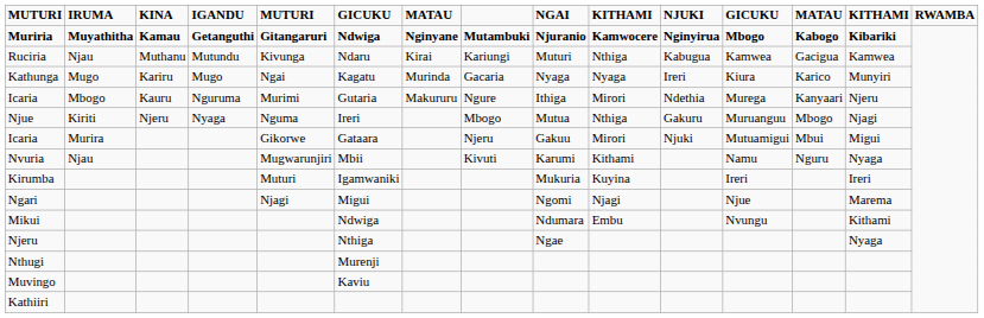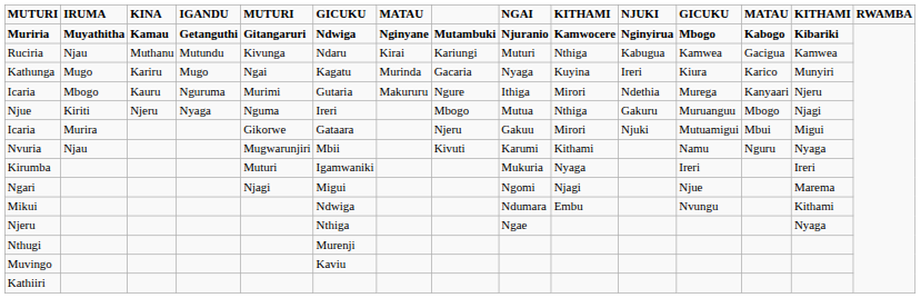 <table class="wikitable">
 <tr>
 <td><strong>MUTURI</strong></td>
 <td><strong>IRUMA</strong></td>
 <td><strong>KINA</strong></td>
 <td><strong>IGANDU</strong></td>
 <td><strong>MUTURI</strong></td>
 <td><strong>GICUKU</strong></td>
 <td><strong>MATAU</strong></td>
 <td></td>
 <td><strong>NGAI</strong></td>
 <td><strong>KITHAMI</strong></td>
 <td><strong>NJUKI</strong></td>
 <td><strong>GICUKU</strong></td>
 <td><strong>MATAU</strong></td>
 <td><strong>KITHAMI</strong></td>
 <td><strong>RWAMBA</strong></td>
 </tr>
 <tr>
 <td><strong>Muriria</strong></td>
 <td><strong>Muyathitha</strong></td>
 <td><strong>Kamau</strong></td>
 <td><strong>Getanguthi</strong></td>
 <td><strong>Gitangaruri</strong></td>
 <td><strong>Ndwiga</strong></td>
 <td><strong>Nginyane</strong></td>
 <td><strong>Mutambuki</strong></td>
 <td><strong>Njuranio</strong></td>
 <td><strong>Kamwocere</strong></td>
 <td><strong>Nginyirua</strong></td>
 <td><strong>Mbogo</strong></td>
 <td><strong>Kabogo</strong></td>
 <td><strong>Kibariki</strong></td>
 </tr>
 <tr>
 <td>Ruciria</td>
 <td>Njau</td>
 <td>Muthanu</td>
 <td>Mutundu</td>
 <td>Kivunga</td>
 <td>Ndaru</td>
 <td>Kirai</td>
 <td>Kariungi</td>
 <td>Muturi</td>
 <td>Nthiga</td>
 <td>Kabugua</td>
 <td>Kamwea</td>
 <td>Gacigua</td>
 <td>Kamwea</td>
 </tr>
 <tr>
 <td>Kathunga</td>
 <td>Mugo</td>
 <td>Kariru</td>
 <td>Mugo</td>
 <td>Ngai</td>
 <td>Kagatu</td>
 <td>Murinda</td>
 <td>Gacaria</td>
 <td>Nyaga</td>
-<td>Nyaga</td>
+<td>Kuyina</td>
 <td>Ireri</td>
 <td>Kiura</td>
 <td>Karico</td>
 <td>Munyiri</td>
 </tr>
 <tr>
 <td>Icaria</td>
 <td>Mbogo</td>
 <td>Kauru</td>
 <td>Nguruma</td>
 <td>Murimi</td>
 <td>Gutaria</td>
 <td>Makururu</td>
 <td>Ngure</td>
 <td>Ithiga</td>
 <td>Mirori</td>
 <td>Ndethia</td>
 <td>Murega</td>
 <td>Kanyaari</td>
 <td>Njeru</td>
 </tr>
 <tr>
 <td>Njue</td>
 <td>Kiriti</td>
 <td>Njeru</td>
 <td>Nyaga</td>
 <td>Nguma</td>
 <td>Ireri</td>
 <td></td>
 <td>Mbogo</td>
 <td>Mutua</td>
 <td>Nthiga</td>
 <td>Gakuru</td>
 <td>Muruanguu</td>
 <td>Mbogo</td>
 <td>Njagi</td>
 </tr>
 <tr>
 <td>Icaria</td>
 <td>Murira</td>
 <td></td>
 <td></td>
 <td>Gikorwe</td>
 <td>Gataara</td>
 <td></td>
 <td>Njeru</td>
 <td>Gakuu</td>
 <td>Mirori</td>
 <td>Njuki</td>
 <td>Mutuamigui</td>
 <td>Mbui</td>
 <td>Migui</td>
 </tr>
 <tr>
 <td>Nvuria</td>
 <td>Njau</td>
 <td></td>
 <td></td>
 <td>Mugwarunjiri</td>
 <td>Mbii</td>
 <td></td>
 <td>Kivuti</td>
 <td>Karumi</td>
 <td>Kithami</td>
 <td></td>
 <td>Namu</td>
 <td>Nguru</td>
 <td>Nyaga</td>
 </tr>
 <tr>
 <td>Kirumba</td>
 <td></td>
 <td></td>
 <td></td>
 <td>Muturi</td>
 <td>Igamwaniki</td>
 <td></td>
 <td></td>
 <td>Mukuria</td>
-<td>Kuyina</td>
+<td>Nyaga</td>
 <td></td>
 <td>Ireri</td>
 <td></td>
 <td>Ireri</td>
 </tr>
 <tr>
 <td>Ngari</td>
 <td></td>
 <td></td>
 <td></td>
 <td>Njagi</td>
 <td>Migui</td>
 <td></td>
 <td></td>
 <td>Ngomi</td>
 <td>Njagi</td>
 <td></td>
 <td>Njue</td>
 <td></td>
 <td>Marema</td>
 </tr>
 <tr>
 <td>Mikui</td>
 <td></td>
 <td></td>
 <td></td>
 <td></td>
 <td>Ndwiga</td>
 <td></td>
 <td></td>
 <td>Ndumara</td>
 <td>Embu</td>
 <td></td>
 <td>Nvungu</td>
 <td></td>
 <td>Kithami</td>
 </tr>
 <tr>
 <td>Njeru</td>
 <td></td>
 <td></td>
 <td></td>
 <td></td>
 <td>Nthiga</td>
 <td></td>
 <td></td>
 <td>Ngae</td>
 <td></td>
 <td></td>
 <td></td>
 <td></td>
 <td>Nyaga</td>
 </tr>
 <tr>
 <td>Nthugi</td>
 <td></td>
 <td></td>
 <td></td>
 <td></td>
 <td>Murenji</td>
 <td></td>
 <td></td>
 <td></td>
 <td></td>
 <td></td>
 <td></td>
 <td></td>
 <td></td>
 </tr>
 <tr>
 <td>Muvingo</td>
 <td></td>
 <td></td>
 <td></td>
 <td></td>
 <td>Kaviu</td>
 <td></td>
 <td></td>
 <td></td>
 <td></td>
 <td></td>
 <td></td>
 <td></td>
 <td></td>
 </tr>
 <tr>
 <td>Kathiiri</td>
 <td></td>
 <td></td>
 <td></td>
 <td></td>
 <td></td>
 <td></td>
 <td></td>
 <td></td>
 <td></td>
 <td></td>
 <td></td>
 <td></td>
 <td></td>
 </tr>
 </table>
